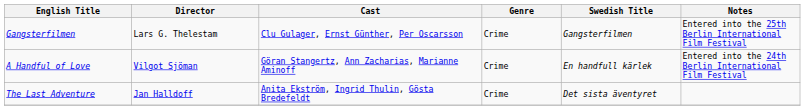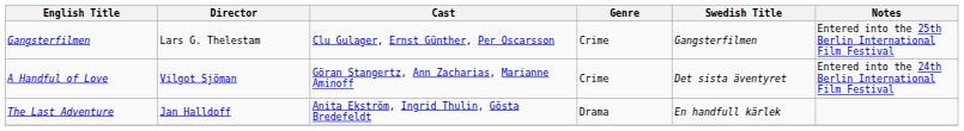 <table class="wikitable" style="width:100%;">
 <tr>
 <th style="width:16%;">English Title</th>
 <th style="width:16%;">Director</th>
 <th style="width:28%;">Cast</th>
 <th style="width:10%;">Genre</th>
 <th style="width:15%;">Swedish Title</th>
 <th style="width:15%;">Notes</th>
 </tr>
 <tr>
 <td><em><a href='#'>Gangsterfilmen</a></em></td>
 <td>Lars G. Thelestam</td>
 <td><a href='#'>Clu Gulager</a>, <a href='#'>Ernst Günther</a>, <a href='#'>Per Oscarsson</a></td>
 <td>Crime</td>
 <td><em>Gangsterfilmen</em></td>
 <td>Entered into the <a href='#'>25th Berlin International Film Festival</a></td>
 </tr>
 <tr>
 <td><em><a href='#'>A Handful of Love</a></em></td>
 <td><a href='#'>Vilgot Sjöman</a></td>
 <td><a href='#'>Göran Stangertz</a>, <a href='#'>Ann Zacharias</a>, <a href='#'>Marianne Aminoff</a></td>
 <td>Crime</td>
-<td><em>En handfull kärlek</em></td>
+<td><em>Det sista äventyret</em></td>
 <td>Entered into the <a href='#'>24th Berlin International Film Festival</a></td>
 </tr>
 <tr>
 <td><em><a href='#'>The Last Adventure</a></em></td>
 <td><a href='#'>Jan Halldoff</a></td>
 <td><a href='#'>Anita Ekström</a>, <a href='#'>Ingrid Thulin</a>, <a href='#'>Gösta Bredefeldt </a></td>
-<td>Crime</td>
-<td><em>Det sista äventyret</em></td>
+<td>Drama</td>
+<td><em>En handfull kärlek</em></td>
 <td></td>
 </tr>
 <tr>
 </tr>
 </table>
